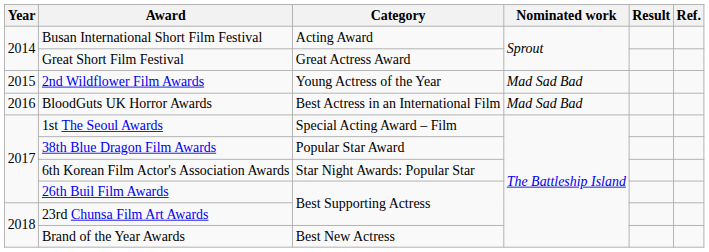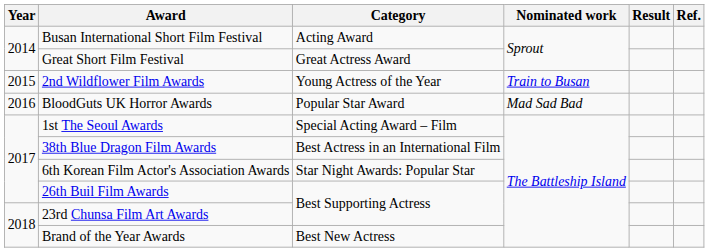 <table class="wikitable sortable">
 <tr>
 <th scope="col">Year</th>
 <th scope="col">Award</th>
 <th scope="col">Category</th>
 <th scope="col">Nominated work</th>
 <th scope="col">Result</th>
 <th>Ref.</th>
 </tr>
 <tr>
 <td rowspan="2">2014</td>
 <td>Busan International Short Film Festival</td>
 <td>Acting Award</td>
 <td rowspan="2"><em>Sprout</em></td>
 <td></td>
 <td></td>
 </tr>
 <tr>
 <td>Great Short Film Festival</td>
 <td>Great Actress Award</td>
 <td></td>
 <td></td>
 </tr>
 <tr>
 <td>2015</td>
 <td><a href='#'>2nd Wildflower Film Awards</a></td>
 <td>Young Actress of the Year</td>
-<td><em>Mad Sad Bad</em></td>
+<td><em><a href='#'>Train to Busan</a></em></td>
 <td></td>
 <td></td>
 </tr>
 <tr>
 <td>2016</td>
 <td>BloodGuts UK Horror Awards</td>
-<td>Best Actress in an International Film</td>
+<td>Popular Star Award</td>
 <td><em>Mad Sad Bad</em></td>
 <td></td>
 <td></td>
 </tr>
 <tr>
 <td rowspan="4">2017</td>
 <td>1st <a href='#'>The Seoul Awards</a></td>
 <td>Special Acting Award – Film</td>
 <td rowspan="6"><em><a href='#'>The Battleship Island</a></em></td>
 <td></td>
 <td></td>
 </tr>
 <tr>
 <td><a href='#'>38th Blue Dragon Film Awards</a></td>
-<td>Popular Star Award</td>
+<td>Best Actress in an International Film</td>
 <td></td>
 <td></td>
 </tr>
 <tr>
 <td>6th Korean Film Actor's Association Awards</td>
 <td>Star Night Awards: Popular Star</td>
 <td></td>
 <td></td>
 </tr>
 <tr>
 <td><a href='#'>26th Buil Film Awards</a></td>
 <td rowspan="2">Best Supporting Actress</td>
 <td></td>
 <td></td>
 </tr>
 <tr>
 <td rowspan="2">2018</td>
 <td>23rd <a href='#'>Chunsa Film Art Awards</a></td>
 <td></td>
 <td></td>
 </tr>
 <tr>
 <td>Brand of the Year Awards</td>
 <td>Best New Actress</td>
 <td></td>
 <td></td>
 </tr>
 </table>
